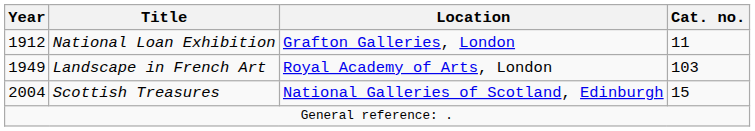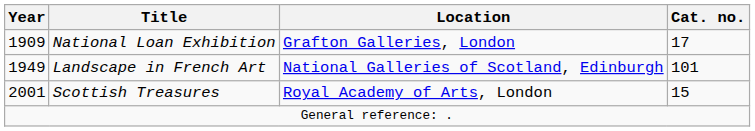 <table class="wikitable">
 <tr>
 <th>Year</th>
 <th>Title</th>
 <th>Location</th>
 <th>Cat. no.</th>
 </tr>
 <tr>
-<td>1912</td>
+<td>1909</td>
 <td><em>National Loan Exhibition</em></td>
 <td><a href='#'>Grafton Galleries</a>, <a href='#'>London</a></td>
-<td>11</td>
+<td>17</td>
 </tr>
 <tr>
 <td>1949</td>
 <td><em>Landscape in French Art</em></td>
-<td><a href='#'>Royal Academy of Arts</a>, London</td>
-<td>103</td>
+<td><a href='#'>National Galleries of Scotland</a>, <a href='#'>Edinburgh</a></td>
+<td>101</td>
 </tr>
 <tr>
-<td>2004</td>
+<td>2001</td>
 <td><em>Scottish Treasures</em></td>
-<td><a href='#'>National Galleries of Scotland</a>, <a href='#'>Edinburgh</a></td>
+<td><a href='#'>Royal Academy of Arts</a>, London</td>
 <td>15</td>
 </tr>
 <tr class="sortbottom">
 <td colspan=8 style=font-size:8pt; align=center>General reference:  .</td>
 </tr>
 </table>
